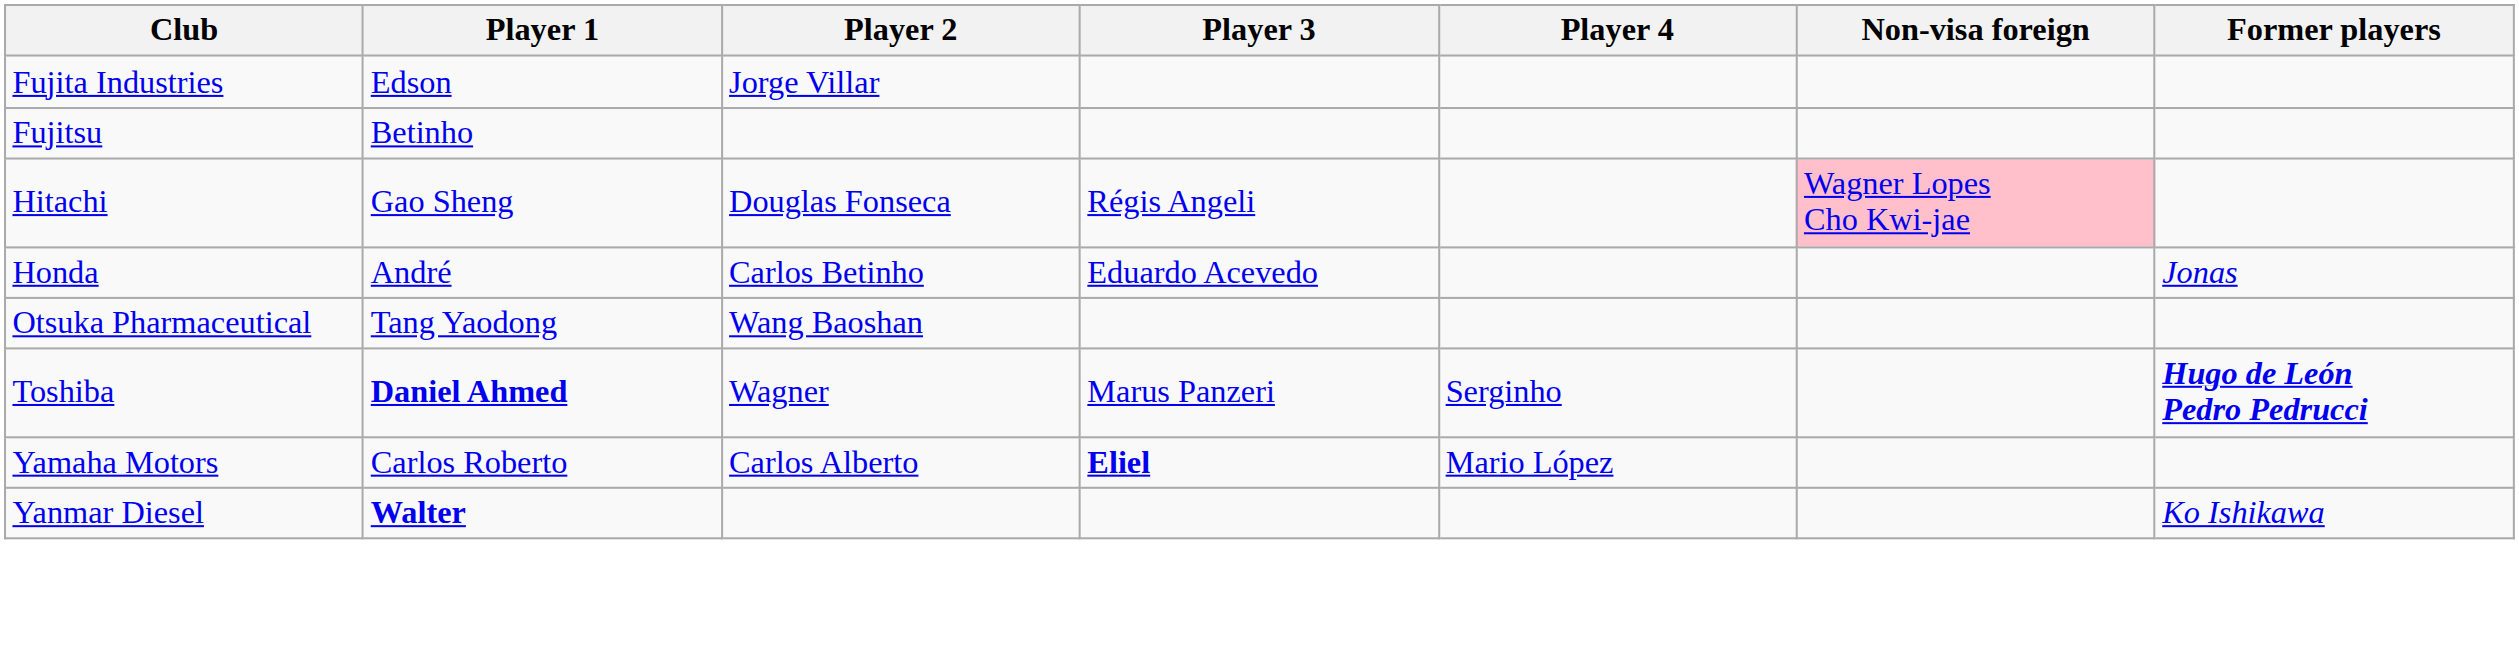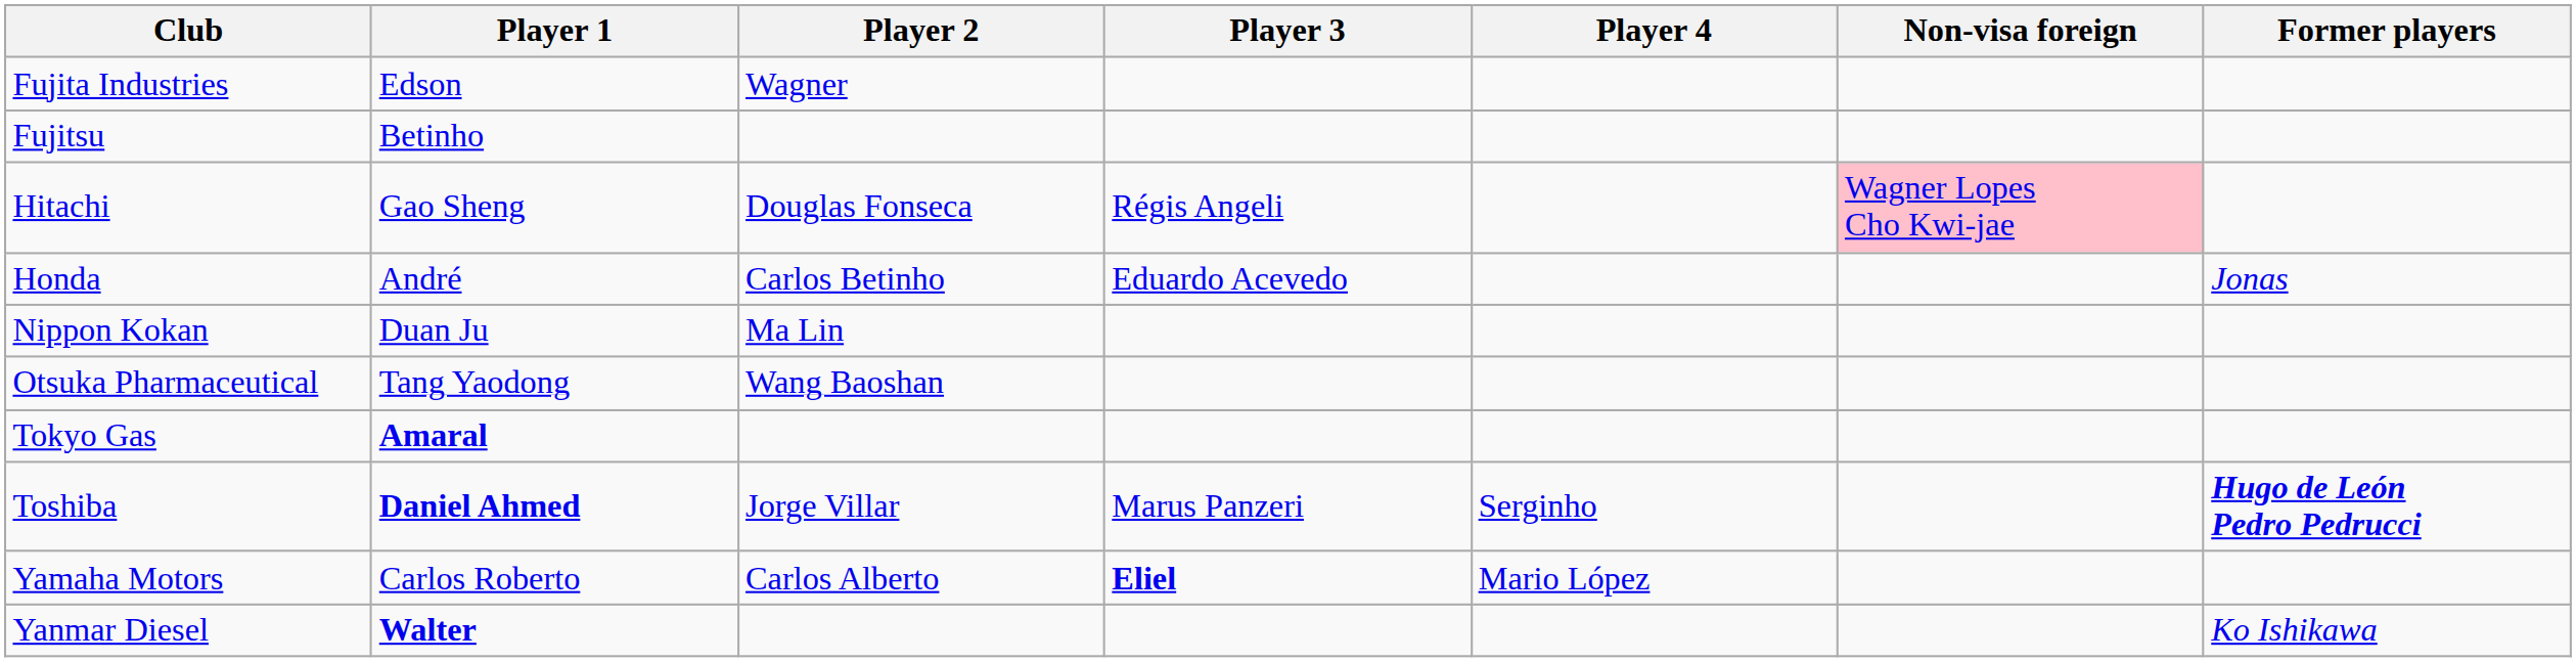 <table class="wikitable">
 <tr>
 <th width="170">Club</th>
 <th width="170">Player 1</th>
 <th width="170">Player 2</th>
 <th width="170">Player 3</th>
 <th width="170">Player 4</th>
 <th width="170">Non-visa foreign</th>
 <th width="170">Former players</th>
 </tr>
 <tr>
 <td><a href='#'>Fujita Industries</a></td>
 <td> <a href='#'>Edson</a></td>
-<td> <a href='#'>Jorge Villar</a></td>
+<td> <a href='#'>Wagner</a></td>
 <td></td>
 <td></td>
 <td></td>
 <td></td>
 </tr>
 <tr>
 <td><a href='#'>Fujitsu</a></td>
 <td> <a href='#'>Betinho</a></td>
 <td></td>
 <td></td>
 <td></td>
 <td></td>
 <td></td>
 </tr>
 <tr>
 <td><a href='#'>Hitachi</a></td>
 <td> <a href='#'>Gao Sheng</a></td>
 <td> <a href='#'>Douglas Fonseca</a></td>
 <td> <a href='#'>Régis Angeli</a></td>
 <td></td>
 <td style="background: pink;"> <a href='#'>Wagner Lopes</a><br> <a href='#'>Cho Kwi-jae</a></td>
 <td></td>
 </tr>
 <tr>
 <td><a href='#'>Honda</a></td>
 <td> <a href='#'>André</a></td>
 <td> <a href='#'>Carlos Betinho</a></td>
 <td> <a href='#'>Eduardo Acevedo</a></td>
 <td></td>
 <td></td>
 <td> <em><a href='#'>Jonas</a></em></td>
 </tr>
 <tr>
+<td><a href='#'>Nippon Kokan</a></td>
+<td> <a href='#'>Duan Ju</a></td>
+<td> <a href='#'>Ma Lin</a></td>
+<td></td>
+<td></td>
+<td></td>
+<td></td>
+</tr>
+<tr>
 <td><a href='#'>Otsuka Pharmaceutical</a></td>
 <td> <a href='#'>Tang Yaodong</a></td>
 <td> <a href='#'>Wang Baoshan</a></td>
 <td></td>
 <td></td>
 <td></td>
 <td></td>
 </tr>
 <tr>
+<td><a href='#'>Tokyo Gas</a></td>
+<td> <strong><a href='#'>Amaral</a></strong></td>
+<td></td>
+<td></td>
+<td></td>
+<td></td>
+<td></td>
+</tr>
+<tr>
 <td><a href='#'>Toshiba</a></td>
 <td> <strong><a href='#'>Daniel Ahmed</a></strong></td>
-<td> <a href='#'>Wagner</a></td>
+<td> <a href='#'>Jorge Villar</a></td>
 <td> <a href='#'>Marus Panzeri</a></td>
 <td> <a href='#'>Serginho</a></td>
 <td></td>
 <td><strong> <em><a href='#'>Hugo de León</a></em><br> <em><a href='#'>Pedro Pedrucci</a></em></strong></td>
 </tr>
 <tr>
 <td><a href='#'>Yamaha Motors</a></td>
 <td> <a href='#'>Carlos Roberto</a></td>
 <td> <a href='#'>Carlos Alberto</a></td>
 <td> <strong><a href='#'>Eliel</a></strong></td>
 <td> <a href='#'>Mario López</a></td>
 <td></td>
 <td></td>
 </tr>
 <tr>
 <td><a href='#'>Yanmar Diesel</a></td>
 <td><strong> <a href='#'>Walter</a></strong></td>
 <td></td>
 <td></td>
 <td></td>
 <td></td>
 <td> <em><a href='#'>Ko Ishikawa</a></em></td>
 </tr>
 </table>
